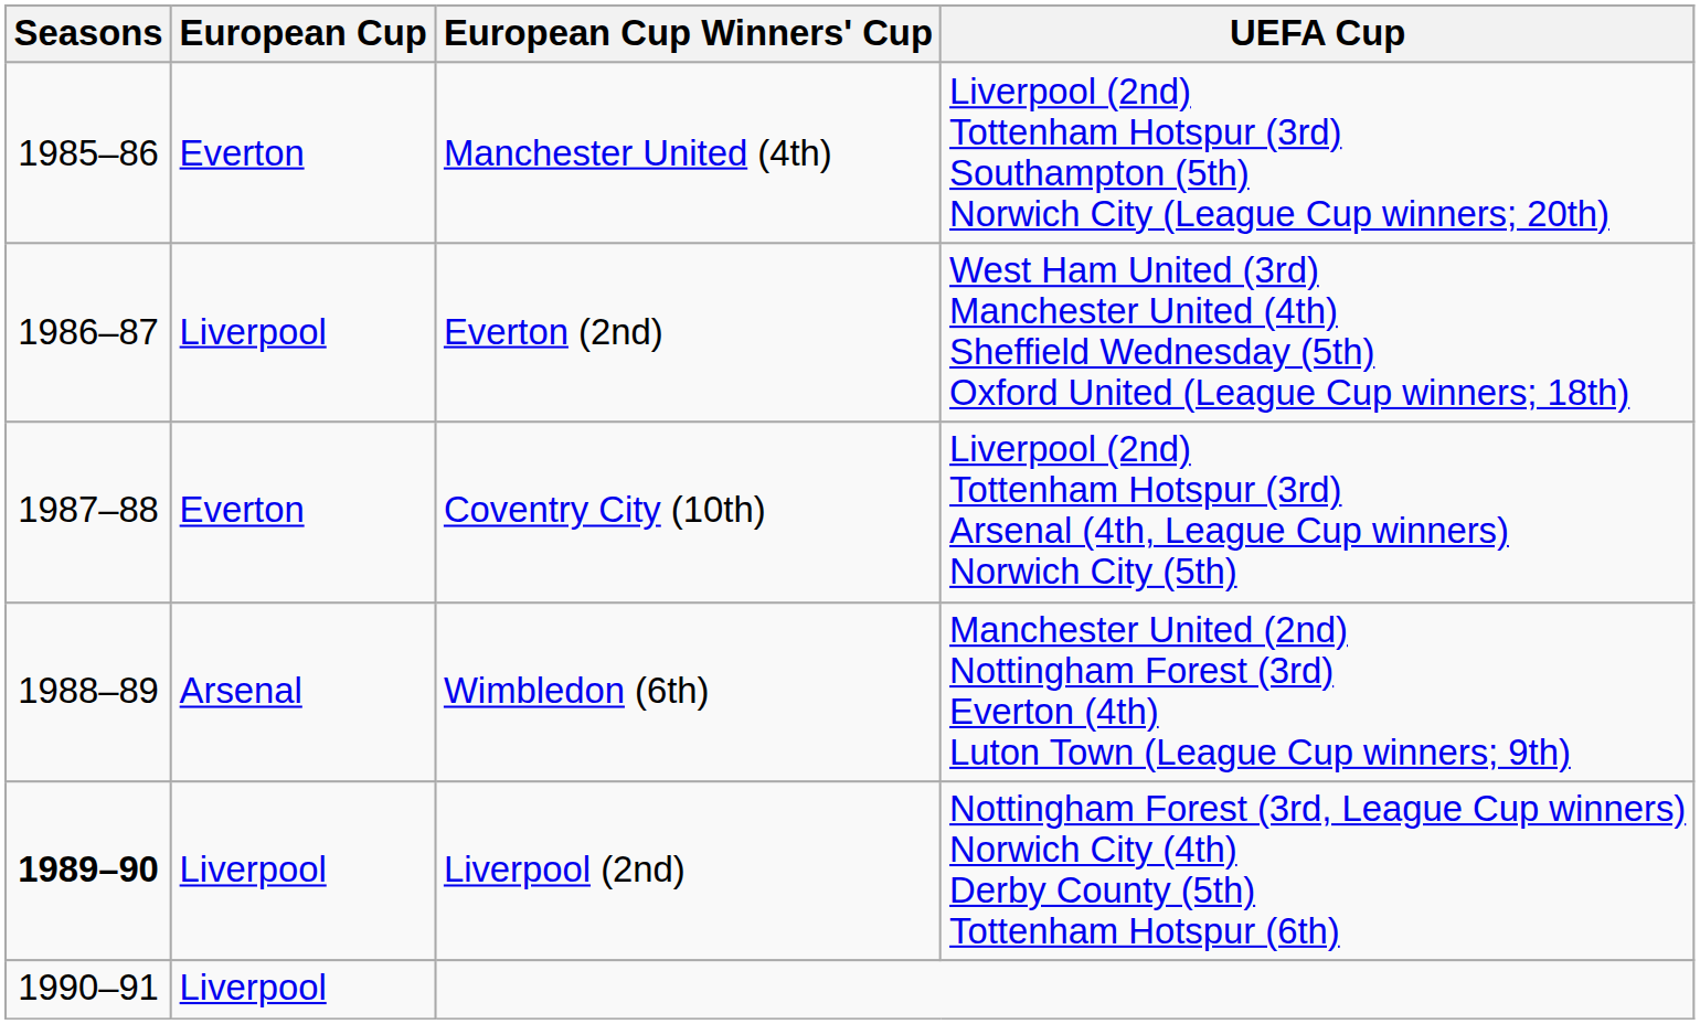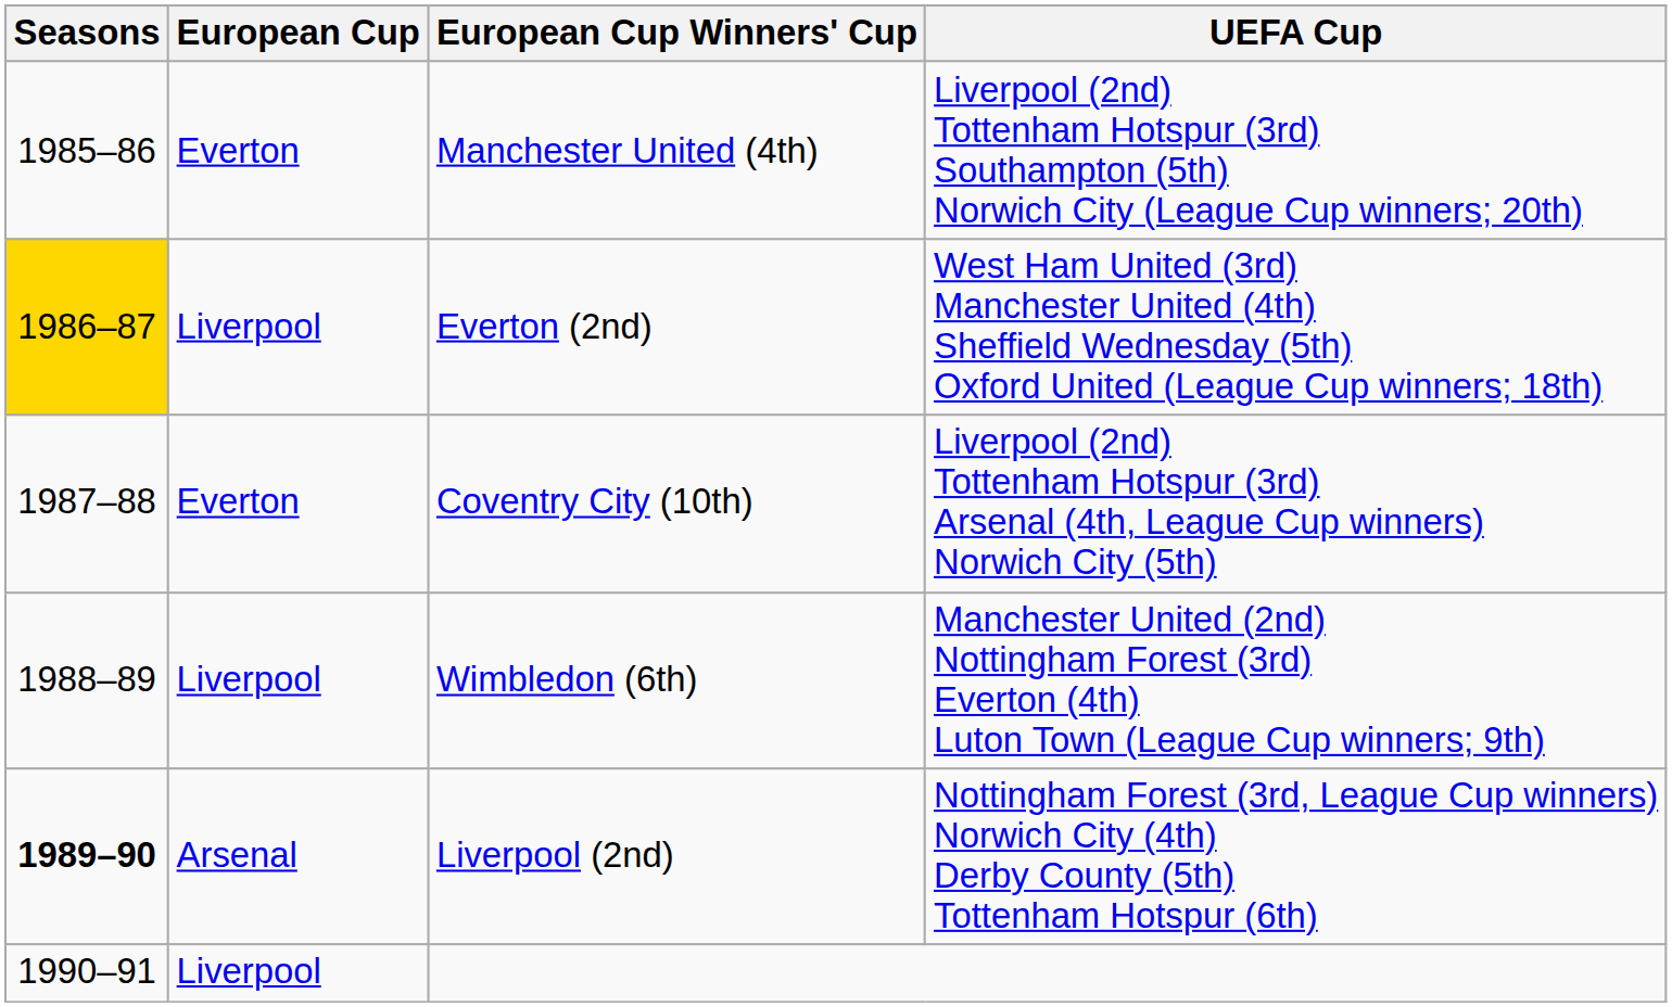 <table class="wikitable">
 <tr>
 <th>Seasons</th>
 <th>European Cup</th>
 <th>European Cup Winners' Cup</th>
 <th>UEFA Cup</th>
 </tr>
 <tr>
 <td align="center">1985–86</td>
 <td><a href='#'>Everton</a></td>
 <td><a href='#'>Manchester United</a> (4th)</td>
 <td><a href='#'>Liverpool (2nd)<br>Tottenham Hotspur (3rd)<br>Southampton (5th)<br>Norwich City (League Cup winners; 20th)</a></td>
 </tr>
 <tr>
-<td align="center">1986–87</td>
+<td align="center" style="background: gold;">1986–87</td>
 <td><a href='#'>Liverpool</a></td>
 <td><a href='#'>Everton</a> (2nd)</td>
 <td><a href='#'>West Ham United (3rd)<br>Manchester United (4th)<br>Sheffield Wednesday (5th)<br>Oxford United (League Cup winners; 18th)</a></td>
 </tr>
 <tr>
 <td align="center">1987–88</td>
 <td><a href='#'>Everton</a></td>
 <td><a href='#'>Coventry City</a> (10th)</td>
 <td><a href='#'>Liverpool (2nd)<br>Tottenham Hotspur (3rd)<br>Arsenal (4th, League Cup winners)<br>Norwich City (5th)</a></td>
 </tr>
 <tr>
 <td align="center">1988–89</td>
-<td><a href='#'>Arsenal</a></td>
+<td><a href='#'>Liverpool</a></td>
 <td><a href='#'>Wimbledon</a> (6th)</td>
 <td><a href='#'>Manchester United (2nd)<br>Nottingham Forest (3rd)<br>Everton (4th)<br>Luton Town (League Cup winners; 9th)</a></td>
 </tr>
 <tr>
 <td align="center"><strong>1989–90</strong></td>
-<td><a href='#'>Liverpool</a></td>
+<td><a href='#'>Arsenal</a></td>
 <td><a href='#'>Liverpool</a> (2nd)</td>
 <td><a href='#'>Nottingham Forest (3rd, League Cup winners)<br>Norwich City (4th)<br>Derby County (5th)<br>Tottenham Hotspur (6th)</a></td>
 </tr>
 <tr>
 <td align="center">1990–91</td>
 <td><a href='#'>Liverpool</a></td>
 </tr>
 </table>
